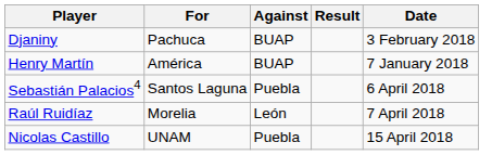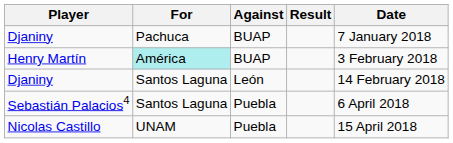 <table class="wikitable sortable">
 <tr>
 <th>Player</th>
 <th>For</th>
 <th>Against</th>
 <th align=center>Result</th>
 <th>Date</th>
 </tr>
 <tr>
 <td> <a href='#'>Djaniny</a></td>
 <td>Pachuca</td>
 <td>BUAP</td>
 <td></td>
+<td>7 January 2018</td>
+</tr>
+<tr>
+<td> <a href='#'>Henry Martín</a></td>
+<td style="background: paleturquoise;">América</td>
+<td>BUAP</td>
+<td></td>
 <td>3 February 2018</td>
 </tr>
 <tr>
-<td> <a href='#'>Henry Martín</a></td>
-<td>América</td>
-<td>BUAP</td>
+<td> <a href='#'>Djaniny</a></td>
+<td>Santos Laguna</td>
+<td>León</td>
 <td></td>
-<td>7 January 2018</td>
+<td>14 February 2018</td>
 </tr>
 <tr>
 <td> <a href='#'>Sebastián Palacios</a><sup>4</sup></td>
 <td>Santos Laguna</td>
 <td>Puebla</td>
 <td></td>
 <td>6 April 2018</td>
 </tr>
 <tr>
-<td> <a href='#'>Raúl Ruidíaz</a></td>
-<td>Morelia</td>
-<td>León</td>
-<td></td>
-<td>7 April 2018</td>
-</tr>
-<tr>
 <td> <a href='#'>Nicolas Castillo</a></td>
 <td>UNAM</td>
 <td>Puebla</td>
 <td></td>
 <td>15 April 2018</td>
 </tr>
 </table>
